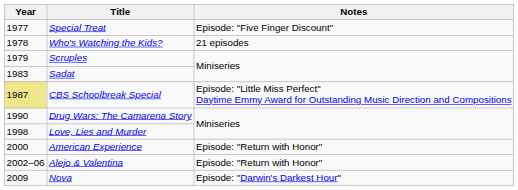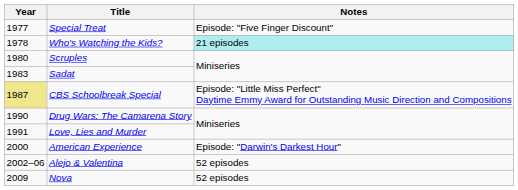 <table class="wikitable">
 <tr>
 <th>Year</th>
 <th>Title</th>
 <th>Notes</th>
 </tr>
 <tr>
 <td>1977</td>
 <td><em><a href='#'>Special Treat</a></em></td>
 <td>Episode: "Five Finger Discount"</td>
 </tr>
 <tr>
 <td>1978</td>
 <td><em><a href='#'>Who's Watching the Kids?</a></em></td>
-<td>21 episodes</td>
+<td style="background: paleturquoise;">21 episodes</td>
 </tr>
 <tr>
-<td>1979</td>
+<td>1980</td>
 <td><em><a href='#'>Scruples</a></em></td>
 <td rowspan="2">Miniseries</td>
 </tr>
 <tr>
 <td>1983</td>
 <td><em><a href='#'>Sadat</a></em></td>
 </tr>
 <tr>
 <td style="background: khaki;">1987</td>
 <td><em><a href='#'>CBS Schoolbreak Special</a></em></td>
 <td>Episode: "Little Miss Perfect"<br><a href='#'>Daytime Emmy Award for Outstanding Music Direction and Compositions</a></td>
 </tr>
 <tr>
 <td>1990</td>
 <td><em><a href='#'>Drug Wars: The Camarena Story</a></em></td>
 <td rowspan="2">Miniseries</td>
 </tr>
 <tr>
-<td>1998</td>
+<td>1991</td>
 <td><em><a href='#'>Love, Lies and Murder</a></em></td>
 </tr>
 <tr>
 <td>2000</td>
 <td><em><a href='#'>American Experience</a></em></td>
-<td>Episode: "Return with Honor"</td>
+<td>Episode: "<a href='#'>Darwin's Darkest Hour</a>"</td>
 </tr>
 <tr>
 <td>2002–06</td>
 <td><em><a href='#'>Alejo & Valentina</a></em></td>
-<td>Episode: "Return with Honor"</td>
+<td>52 episodes</td>
 </tr>
 <tr>
 <td>2009</td>
 <td><em><a href='#'>Nova</a></em></td>
-<td>Episode: "<a href='#'>Darwin's Darkest Hour</a>"</td>
+<td>52 episodes</td>
 </tr>
 </table>
